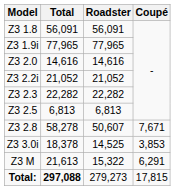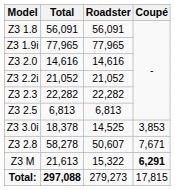 <table class="wikitable sortable" style="text-align: center;">
 <tr>
 <th>Model</th>
 <th>Total</th>
 <th>Roadster</th>
 <th>Coupé</th>
 </tr>
 <tr>
 <td>Z3 1.8</td>
 <td>56,091</td>
 <td>56,091</td>
 <td rowspan="6">-</td>
 </tr>
 <tr>
 <td>Z3 1.9i</td>
 <td>77,965</td>
 <td>77,965</td>
 </tr>
 <tr>
 <td>Z3 2.0</td>
 <td>14,616</td>
 <td>14,616</td>
 </tr>
 <tr>
 <td>Z3 2.2i</td>
 <td>21,052</td>
 <td>21,052</td>
 </tr>
 <tr>
 <td>Z3 2.3</td>
 <td>22,282</td>
 <td>22,282</td>
 </tr>
 <tr>
 <td>Z3 2.5</td>
 <td>6,813</td>
 <td>6,813</td>
 </tr>
 <tr>
+<td>Z3 3.0i</td>
+<td>18,378</td>
+<td>14,525</td>
+<td>3,853</td>
+</tr>
+<tr>
 <td>Z3 2.8</td>
 <td>58,278</td>
 <td>50,607</td>
 <td>7,671</td>
 </tr>
 <tr>
-<td>Z3 3.0i</td>
-<td>18,378</td>
-<td>14,525</td>
-<td>3,853</td>
-</tr>
-<tr>
 <td>Z3 M</td>
 <td>21,613</td>
 <td>15,322</td>
-<td>6,291</td>
+<td><strong>6,291</strong></td>
 </tr>
 <tr>
 <td><strong>Total:</strong></td>
 <td><strong>297,088</strong></td>
 <td>279,273</td>
 <td>17,815</td>
 </tr>
 </table>
